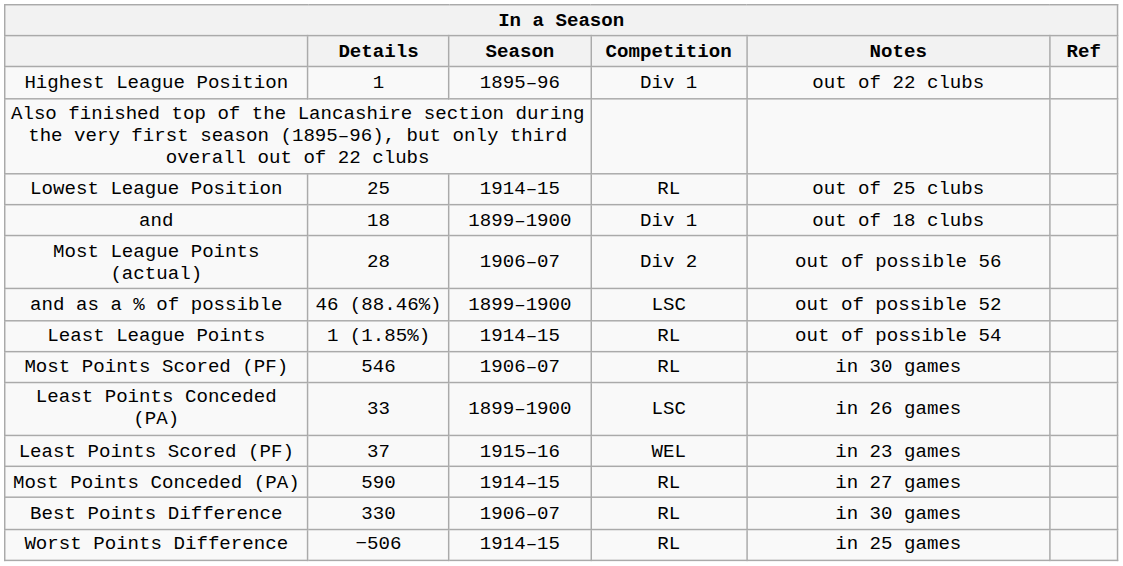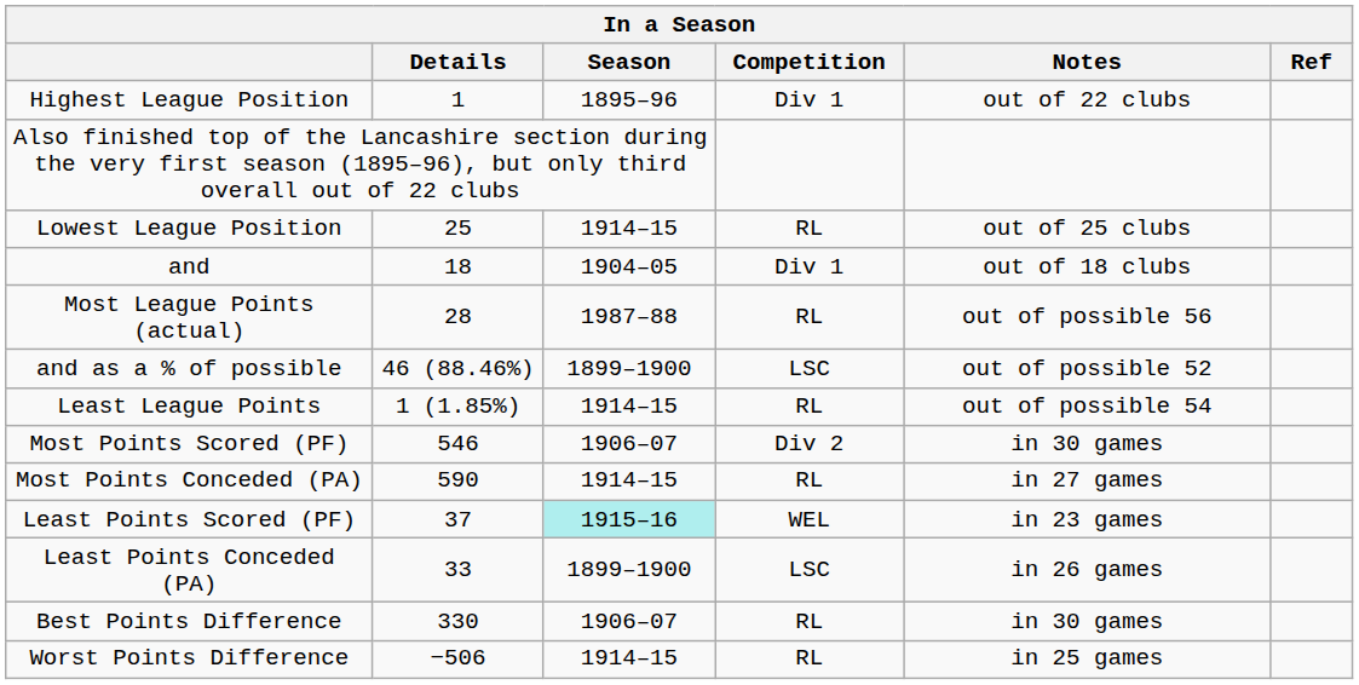 <table class="wikitable" style="text-align:center;">
 <tr>
 <th colspan=6 abbr="Season">In a Season</th>
 </tr>
 <tr>
 <th width=200 abbr="record"></th>
 <th width=90 abbr="how much">Details</th>
 <th width=90 abbr="Season">Season</th>
 <th width=100 abbr="Competition">Competition</th>
 <th width=200 abbr="Notes">Notes</th>
 <th width=40 abbr="Ref">Ref</th>
 </tr>
 <tr>
 <td>Highest League Position</td>
 <td>1</td>
 <td>1895–96</td>
 <td>Div 1</td>
 <td>out of 22 clubs</td>
 <td></td>
 </tr>
 <tr>
 <td colspan=3 abbr="Comment">Also finished top of the Lancashire section during the very first season (1895–96), but only third overall out of 22 clubs</td>
 <td></td>
 <td></td>
 <td></td>
 </tr>
 <tr>
 <td>Lowest League Position</td>
 <td>25</td>
 <td>1914–15</td>
 <td>RL</td>
 <td>out of 25 clubs</td>
 <td></td>
 </tr>
 <tr>
 <td>and</td>
 <td>18</td>
-<td>1899–1900</td>
+<td>1904–05</td>
 <td>Div 1</td>
 <td>out of 18 clubs</td>
 <td></td>
 </tr>
 <tr>
 <td>Most League Points (actual)</td>
 <td>28</td>
-<td>1906–07</td>
-<td>Div 2</td>
+<td>1987–88</td>
+<td>RL</td>
 <td>out of possible 56</td>
 <td></td>
 </tr>
 <tr>
 <td>and as a % of possible</td>
 <td>46 (88.46%)</td>
 <td>1899–1900</td>
 <td>LSC</td>
 <td>out of possible 52</td>
 <td></td>
 </tr>
 <tr>
 <td>Least League Points</td>
 <td>1 (1.85%)</td>
 <td>1914–15</td>
 <td>RL</td>
 <td>out of possible 54</td>
 <td></td>
 </tr>
 <tr>
 <td>Most Points Scored (PF)</td>
 <td>546</td>
 <td>1906–07</td>
+<td>Div 2</td>
+<td>in 30 games</td>
+<td></td>
+</tr>
+<tr>
+<td>Most Points Conceded (PA)</td>
+<td>590</td>
+<td>1914–15</td>
 <td>RL</td>
-<td>in 30 games</td>
+<td>in 27 games</td>
+<td></td>
+</tr>
+<tr>
+<td>Least Points Scored (PF)</td>
+<td>37</td>
+<td style="background: paleturquoise;">1915–16</td>
+<td>WEL</td>
+<td>in 23 games</td>
 <td></td>
 </tr>
 <tr>
 <td>Least Points Conceded (PA)</td>
 <td>33</td>
 <td>1899–1900</td>
 <td>LSC</td>
 <td>in 26 games</td>
-<td></td>
-</tr>
-<tr>
-<td>Least Points Scored (PF)</td>
-<td>37</td>
-<td>1915–16</td>
-<td>WEL</td>
-<td>in 23 games</td>
-<td></td>
-</tr>
-<tr>
-<td>Most Points Conceded (PA)</td>
-<td>590</td>
-<td>1914–15</td>
-<td>RL</td>
-<td>in 27 games</td>
 <td></td>
 </tr>
 <tr>
 <td>Best Points Difference</td>
 <td>330</td>
 <td>1906–07</td>
 <td>RL</td>
 <td>in 30 games</td>
 <td></td>
 </tr>
 <tr>
 <td>Worst Points Difference</td>
 <td>−506</td>
 <td>1914–15</td>
 <td>RL</td>
 <td>in 25 games</td>
 <td></td>
 </tr>
 </table>
